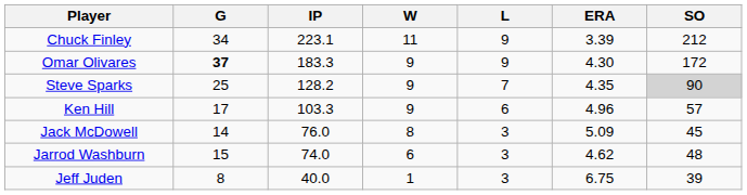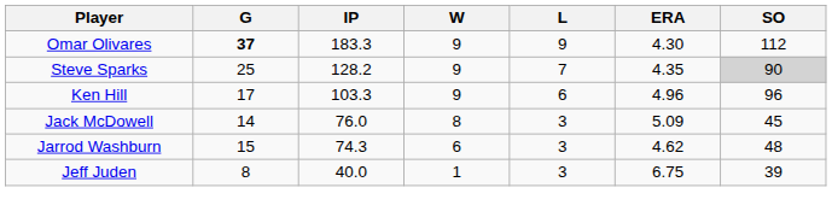 <table class="wikitable sortable">
 <tr>
 <th bgcolor="#DDDDFF" width="16%">Player</th>
 <th bgcolor="#DDDDFF" width="9%">G</th>
 <th bgcolor="#DDDDFF" width="9%">IP</th>
 <th bgcolor="#DDDDFF" width="9%">W</th>
 <th bgcolor="#DDDDFF" width="9%">L</th>
 <th bgcolor="#DDDDFF" width="9%">ERA</th>
 <th bgcolor="#DDDDFF" width="9%">SO</th>
 </tr>
 <tr align=center>
-<td><a href='#'>Chuck Finley</a></td>
-<td>34</td>
-<td>223.1</td>
-<td>11</td>
-<td>9</td>
-<td>3.39</td>
-<td>212</td>
-</tr>
-<tr align=center>
 <td><a href='#'>Omar Olivares</a></td>
 <td><strong>37</strong></td>
 <td>183.3</td>
 <td>9</td>
 <td>9</td>
 <td>4.30</td>
-<td>172</td>
+<td>112</td>
 </tr>
 <tr align=center>
 <td><a href='#'>Steve Sparks</a></td>
 <td>25</td>
 <td>128.2</td>
 <td>9</td>
 <td>7</td>
 <td>4.35</td>
 <td style="background: lightgrey;">90</td>
 </tr>
 <tr align=center>
 <td><a href='#'>Ken Hill</a></td>
 <td>17</td>
 <td>103.3</td>
 <td>9</td>
 <td>6</td>
 <td>4.96</td>
-<td>57</td>
+<td>96</td>
 </tr>
 <tr align=center>
 <td><a href='#'>Jack McDowell</a></td>
 <td>14</td>
 <td>76.0</td>
 <td>8</td>
 <td>3</td>
 <td>5.09</td>
 <td>45</td>
 </tr>
 <tr align=center>
 <td><a href='#'>Jarrod Washburn</a></td>
 <td>15</td>
-<td>74.0</td>
+<td>74.3</td>
 <td>6</td>
 <td>3</td>
 <td>4.62</td>
 <td>48</td>
 </tr>
 <tr align=center>
 <td><a href='#'>Jeff Juden</a></td>
 <td>8</td>
 <td>40.0</td>
 <td>1</td>
 <td>3</td>
 <td>6.75</td>
 <td>39</td>
 </tr>
 </table>
